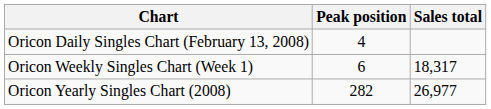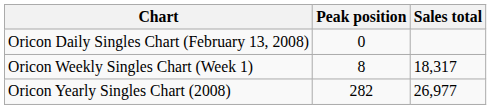 <table class="wikitable">
 <tr>
 <th>Chart</th>
 <th>Peak position</th>
 <th>Sales total</th>
 </tr>
 <tr>
 <td>Oricon Daily Singles Chart (February 13, 2008)</td>
-<td align="center">4</td>
+<td align="center">0</td>
 <td></td>
 </tr>
 <tr>
 <td>Oricon Weekly Singles Chart (Week 1)</td>
-<td align="center">6</td>
+<td align="center">8</td>
 <td>18,317</td>
 </tr>
 <tr>
 <td>Oricon Yearly Singles Chart (2008)</td>
 <td align="center">282</td>
 <td>26,977</td>
 </tr>
 </table>
